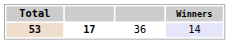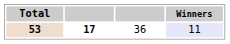 <table style="border: 1px solid #999; background-color:#FFFFFF; line-height:16px; text-align:center">
 <tr>
 <th style="background-color: #ccc;" width="70">Total</th>
 <th style="background-color: #ccc;" width="60"><small></small></th>
 <th style="background-color: #ccc;" width="60"><small></small></th>
 <th style="background-color: #ccc;" width="70"><small>Winners</small></th>
 </tr>
 <tr>
 <td bgcolor=#EFDECD><strong>53</strong></td>
 <td><strong>17</strong></td>
 <td>36</td>
-<td bgcolor="#E6E6FA">14</td>
+<td bgcolor="#E6E6FA">11</td>
 </tr>
 </table>
